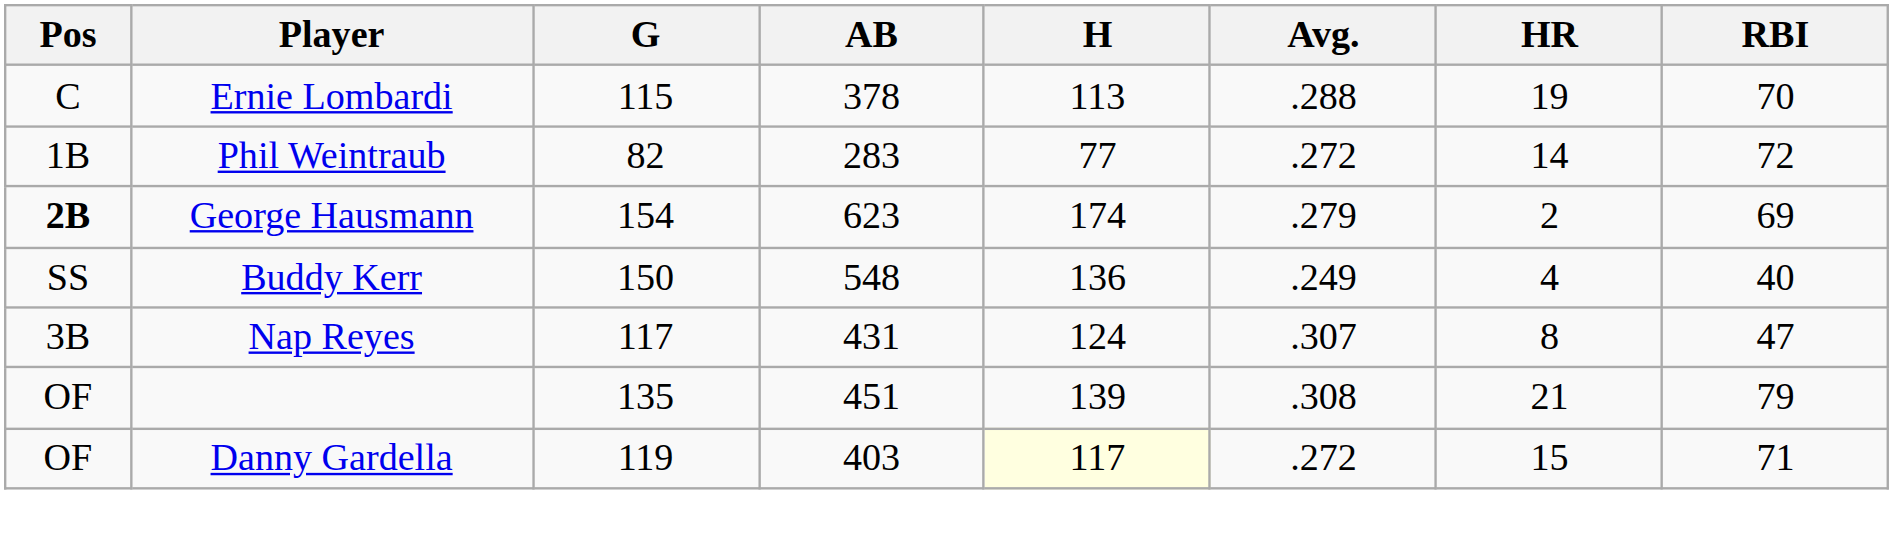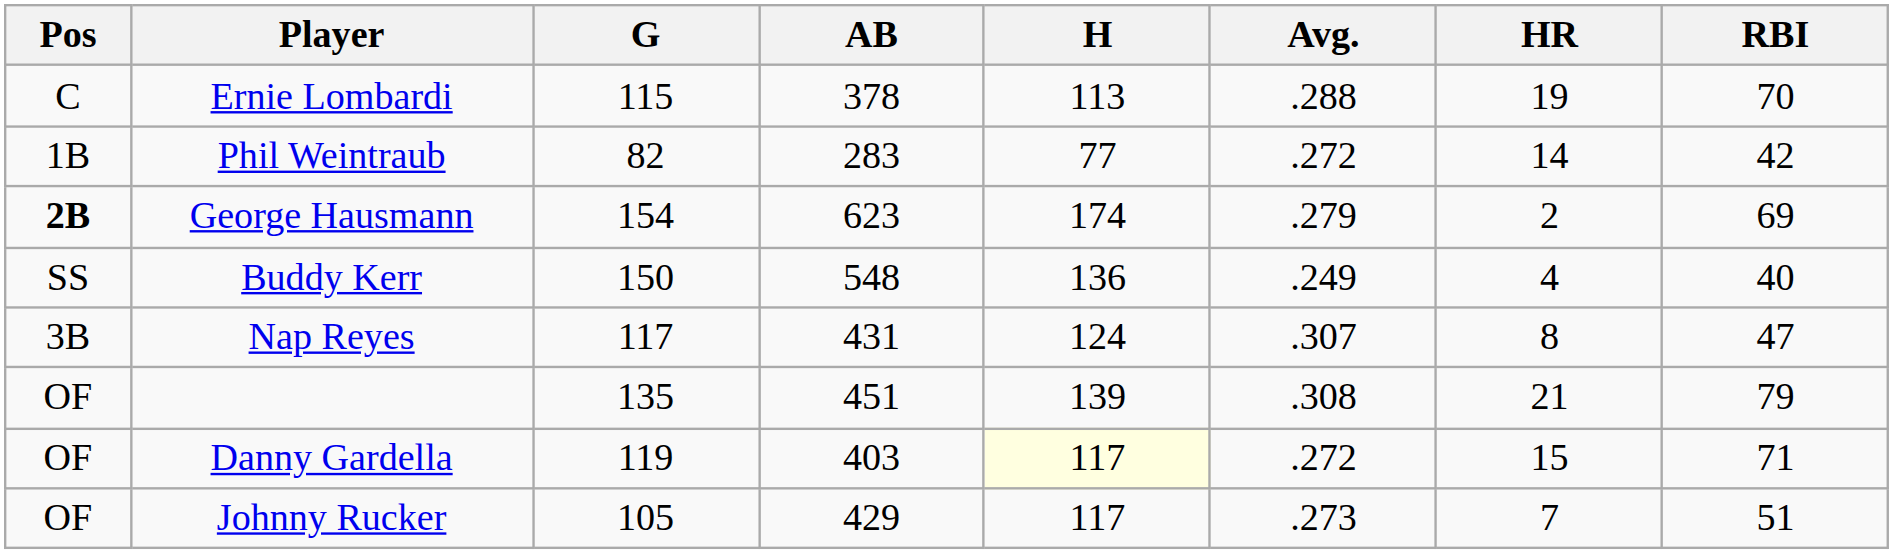 <table class="wikitable sortable">
 <tr>
 <th bgcolor="#DDDDFF" width="5%">Pos</th>
 <th bgcolor="#DDDDFF" width="16%">Player</th>
 <th bgcolor="#DDDDFF" width="9%">G</th>
 <th bgcolor="#DDDDFF" width="9%">AB</th>
 <th bgcolor="#DDDDFF" width="9%">H</th>
 <th bgcolor="#DDDDFF" width="9%">Avg.</th>
 <th bgcolor="#DDDDFF" width="9%">HR</th>
 <th bgcolor="#DDDDFF" width="9%">RBI</th>
 </tr>
 <tr align="center">
 <td>C</td>
 <td><a href='#'>Ernie Lombardi</a></td>
 <td>115</td>
 <td>378</td>
 <td>113</td>
 <td>.288</td>
 <td>19</td>
 <td>70</td>
 </tr>
 <tr align="center">
 <td>1B</td>
 <td><a href='#'>Phil Weintraub</a></td>
 <td>82</td>
 <td>283</td>
 <td>77</td>
 <td>.272</td>
 <td>14</td>
-<td>72</td>
+<td>42</td>
 </tr>
 <tr align="center">
 <td><strong>2B</strong></td>
 <td><a href='#'>George Hausmann</a></td>
 <td>154</td>
 <td>623</td>
 <td>174</td>
 <td>.279</td>
 <td>2</td>
 <td>69</td>
 </tr>
 <tr align="center">
 <td>SS</td>
 <td><a href='#'>Buddy Kerr</a></td>
 <td>150</td>
 <td>548</td>
 <td>136</td>
 <td>.249</td>
 <td>4</td>
 <td>40</td>
 </tr>
 <tr align="center">
 <td>3B</td>
 <td><a href='#'>Nap Reyes</a></td>
 <td>117</td>
 <td>431</td>
 <td>124</td>
 <td>.307</td>
 <td>8</td>
 <td>47</td>
 </tr>
 <tr align="center">
 <td>OF</td>
 <td></td>
 <td>135</td>
 <td>451</td>
 <td>139</td>
 <td>.308</td>
 <td>21</td>
 <td>79</td>
 </tr>
 <tr align="center">
 <td>OF</td>
 <td><a href='#'>Danny Gardella</a></td>
 <td>119</td>
 <td>403</td>
 <td style="background: lightyellow;">117</td>
 <td>.272</td>
 <td>15</td>
 <td>71</td>
 </tr>
+<tr align="center">
+<td>OF</td>
+<td><a href='#'>Johnny Rucker</a></td>
+<td>105</td>
+<td>429</td>
+<td>117</td>
+<td>.273</td>
+<td>7</td>
+<td>51</td>
+</tr>
 </table>
